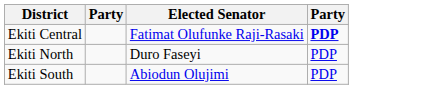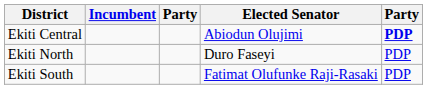 <table class="sortable wikitable" style="font-size:95%;line-height:14px;">
 <tr>
 <th class="unsortable">District</th>
+<th class="unsortable"><a href='#'>Incumbent</a></th>
 <th>Party</th>
 <th class="unsortable">Elected Senator</th>
 <th>Party</th>
 </tr>
 <tr>
 <td>Ekiti Central</td>
 <td></td>
-<td><a href='#'>Fatimat Olufunke Raji-Rasaki</a></td>
+<td></td>
+<td><a href='#'>Abiodun Olujimi</a></td>
 <td><strong><a href='#'>PDP</a></strong></td>
 </tr>
 <tr>
 <td>Ekiti North</td>
+<td></td>
 <td></td>
 <td>Duro Faseyi</td>
 <td><a href='#'>PDP</a></td>
 </tr>
 <tr>
 <td>Ekiti South</td>
 <td></td>
-<td><a href='#'>Abiodun Olujimi</a></td>
+<td></td>
+<td><a href='#'>Fatimat Olufunke Raji-Rasaki</a></td>
 <td><a href='#'>PDP</a></td>
 </tr>
 </table>
